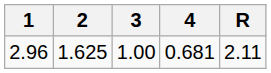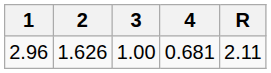 <table class=wikitable>
 <tr>
 <th>1</th>
 <th>2</th>
 <th>3</th>
 <th>4</th>
 <th>R</th>
 </tr>
 <tr>
 <td>2.96</td>
-<td>1.625</td>
+<td>1.626</td>
 <td>1.00</td>
 <td>0.681</td>
 <td>2.11</td>
 </tr>
 </table>
